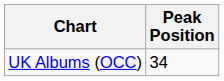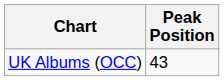 <table class="wikitable">
 <tr>
 <th>Chart</th>
 <th>Peak<br>Position</th>
 </tr>
 <tr>
 <td><a href='#'>UK Albums</a> (<a href='#'>OCC</a>)</td>
-<td>34</td>
+<td>43</td>
 </tr>
 </table>
